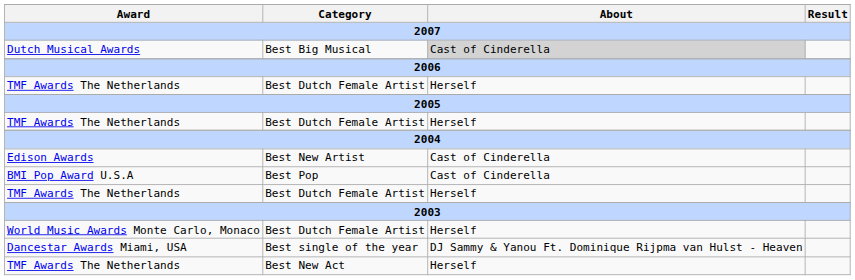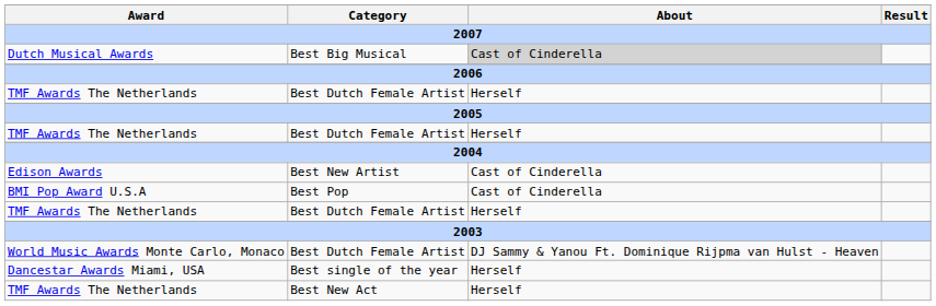 <table class="wikitable">
 <tr ---- bgcolor="#ebf5ff">
 </tr>
 <tr>
 <th>Award</th>
 <th>Category</th>
 <th>About</th>
 <th>Result</th>
 </tr>
 <tr ---- bgcolor="#bfd7ff">
 <td colspan=5 align=center><strong>2007</strong></td>
 </tr>
 <tr>
 <td><a href='#'>Dutch Musical Awards</a></td>
 <td>Best Big Musical</td>
 <td style="background: lightgrey;">Cast of Cinderella</td>
 <td></td>
 </tr>
 <tr>
 </tr>
 <tr ---- bgcolor="#bfd7ff">
 <td colspan=5 align=center><strong>2006</strong></td>
 </tr>
 <tr>
 <td><a href='#'>TMF Awards</a> The Netherlands</td>
 <td>Best Dutch Female Artist</td>
 <td>Herself</td>
 <td></td>
 </tr>
 <tr>
 </tr>
 <tr ---- bgcolor="#bfd7ff">
 <td colspan=5 align=center><strong>2005</strong></td>
 </tr>
 <tr>
 <td><a href='#'>TMF Awards</a> The Netherlands</td>
 <td>Best Dutch Female Artist</td>
 <td>Herself</td>
 <td></td>
 </tr>
 <tr>
 </tr>
 <tr ---- bgcolor="#bfd7ff">
 <td colspan=5 align=center><strong>2004</strong></td>
 </tr>
 <tr>
 <td><a href='#'>Edison Awards</a></td>
 <td>Best New Artist</td>
 <td>Cast of Cinderella</td>
 <td></td>
 </tr>
 <tr>
 <td><a href='#'>BMI Pop Award</a> U.S.A</td>
 <td>Best Pop</td>
 <td>Cast of Cinderella</td>
 <td></td>
 </tr>
 <tr>
 <td><a href='#'>TMF Awards</a> The Netherlands</td>
 <td>Best Dutch Female Artist</td>
 <td>Herself</td>
 <td></td>
 </tr>
 <tr>
 </tr>
 <tr ---- bgcolor="#bfd7ff">
 <td colspan=5 align=center><strong>2003</strong></td>
 </tr>
 <tr>
 <td><a href='#'>World Music Awards</a> Monte Carlo, Monaco</td>
 <td>Best Dutch Female Artist</td>
-<td>Herself</td>
+<td>DJ Sammy & Yanou Ft. Dominique Rijpma van Hulst - Heaven</td>
 <td></td>
 </tr>
 <tr>
 <td><a href='#'>Dancestar Awards</a> Miami, USA</td>
 <td>Best single of the year</td>
-<td>DJ Sammy & Yanou Ft. Dominique Rijpma van Hulst - Heaven</td>
+<td>Herself</td>
 <td></td>
 </tr>
 <tr>
 <td><a href='#'>TMF Awards</a> The Netherlands</td>
 <td>Best New Act</td>
 <td>Herself</td>
 <td></td>
 </tr>
 </table>
